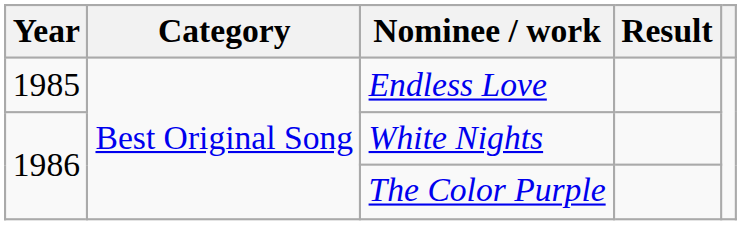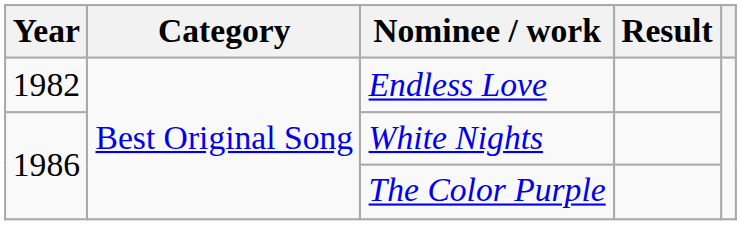 <table class="wikitable">
 <tr>
 <th>Year</th>
 <th>Category</th>
 <th>Nominee / work</th>
 <th>Result</th>
 <th></th>
 </tr>
 <tr>
-<td>1985</td>
+<td>1982</td>
 <td rowspan="3"><a href='#'>Best Original Song</a></td>
 <td><em><a href='#'>Endless Love</a></em><br></td>
 <td></td>
 <td rowspan="3"><br></td>
 </tr>
 <tr>
 <td rowspan="2">1986</td>
 <td><em><a href='#'>White Nights</a></em><br></td>
 <td></td>
 </tr>
 <tr>
 <td><em><a href='#'>The Color Purple</a></em><br></td>
 <td></td>
 </tr>
 </table>
